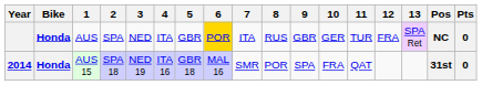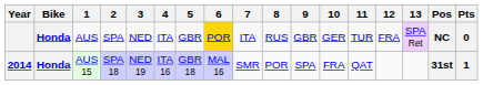 <table class="wikitable" style="text-align:center; font-size:90%">
 <tr>
 <th>Year</th>
 <th>Bike</th>
 <th>1</th>
 <th>2</th>
 <th>3</th>
 <th>4</th>
 <th>5</th>
 <th>6</th>
 <th>7</th>
 <th>8</th>
 <th>9</th>
 <th>10</th>
 <th>11</th>
 <th>12</th>
 <th>13</th>
 <th>Pos</th>
 <th>Pts</th>
 </tr>
 <tr>
 <th align="left"></th>
 <th align="left"><a href='#'>Honda</a></th>
 <td><a href='#'>AUS</a></td>
 <td><a href='#'>SPA</a></td>
 <td><a href='#'>NED</a></td>
 <td><a href='#'>ITA</a></td>
 <td><a href='#'>GBR</a></td>
 <td style="background: gold;"><a href='#'>POR</a></td>
 <td><a href='#'>ITA</a></td>
 <td><a href='#'>RUS</a></td>
 <td><a href='#'>GBR</a></td>
 <td><a href='#'>GER</a></td>
 <td><a href='#'>TUR</a></td>
 <td><a href='#'>FRA</a></td>
 <td style="background:#EFCFFF;"><a href='#'>SPA</a><br><small>Ret</small></td>
 <th>NC</th>
 <th>0</th>
 </tr>
 <tr>
 <th align="left"><a href='#'>2014</a></th>
 <th align="left"><a href='#'>Honda</a></th>
 <td style="background:#DFFFDF;"><a href='#'>AUS</a><br><small>15</small></td>
 <td style="background:#cfcfff;"><a href='#'>SPA</a><br><small>18</small></td>
 <td style="background:#cfcfff;"><a href='#'>NED</a><br><small>19</small></td>
 <td style="background:#cfcfff;"><a href='#'>ITA</a><br><small>16</small></td>
 <td style="background:#cfcfff;"><a href='#'>GBR</a><br><small>18</small></td>
 <td style="background:#cfcfff;"><a href='#'>MAL</a><br><small>16</small></td>
 <td><a href='#'>SMR</a></td>
 <td><a href='#'>POR</a></td>
 <td><a href='#'>SPA</a></td>
 <td><a href='#'>FRA</a></td>
 <td><a href='#'>QAT</a></td>
 <td></td>
 <td></td>
 <th>31st</th>
-<th>0</th>
+<th>1</th>
 </tr>
 </table>
